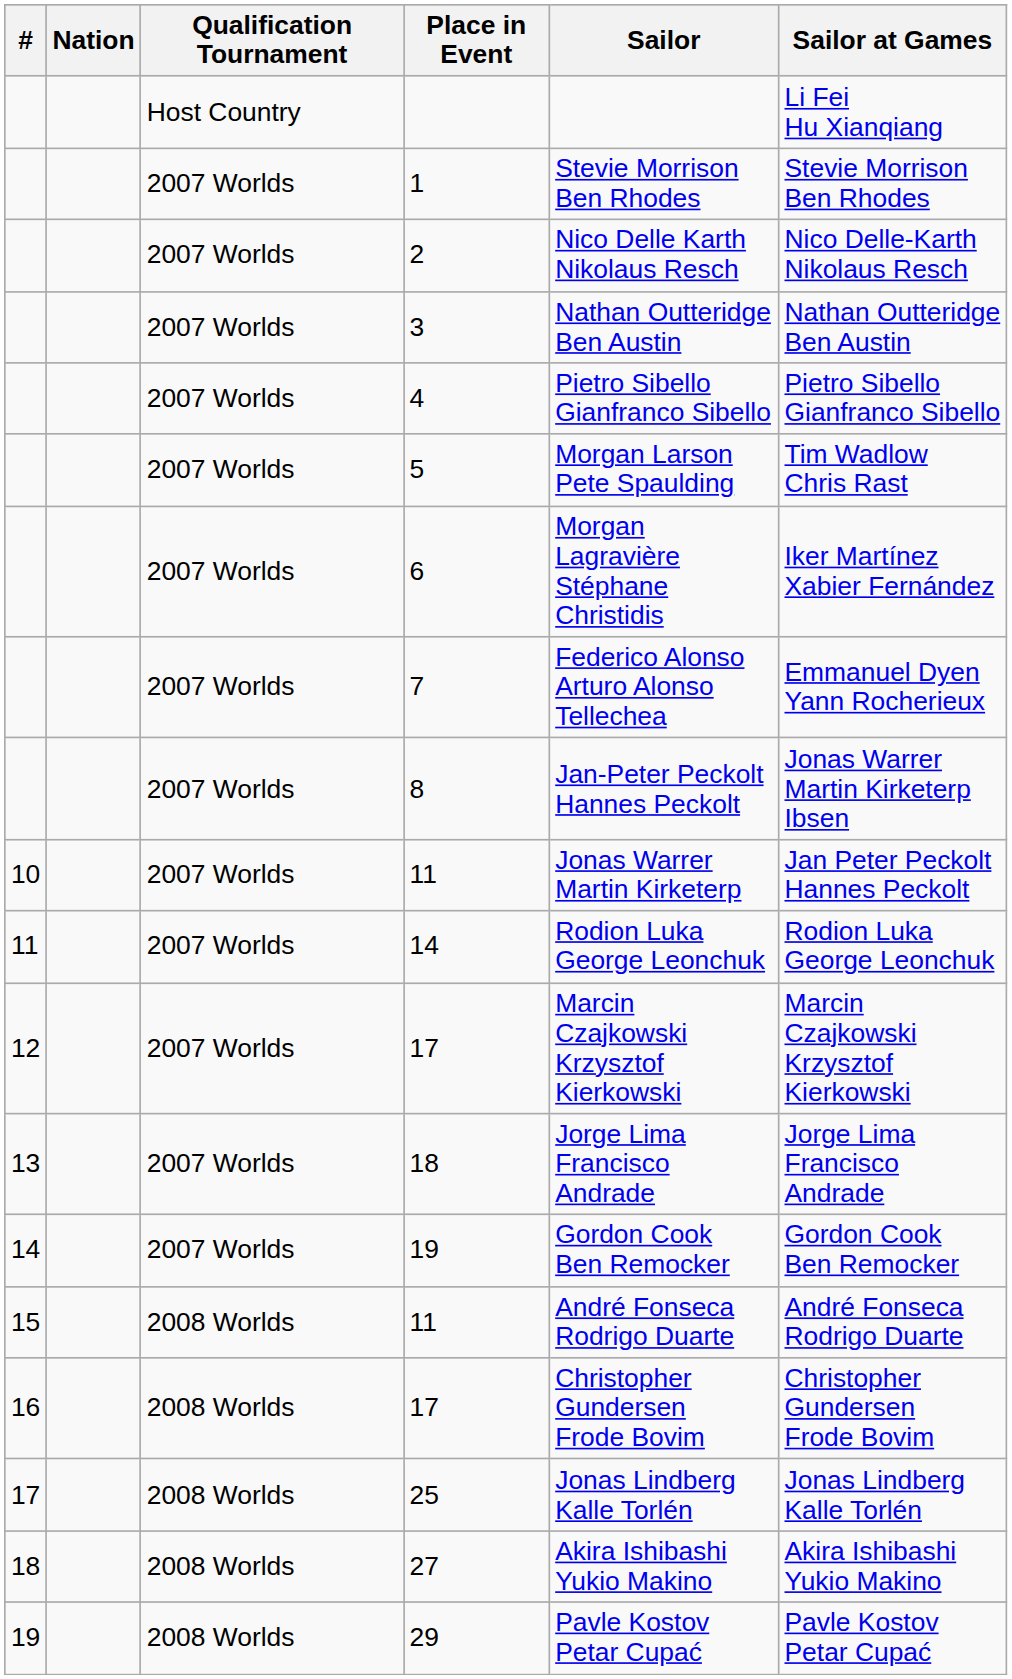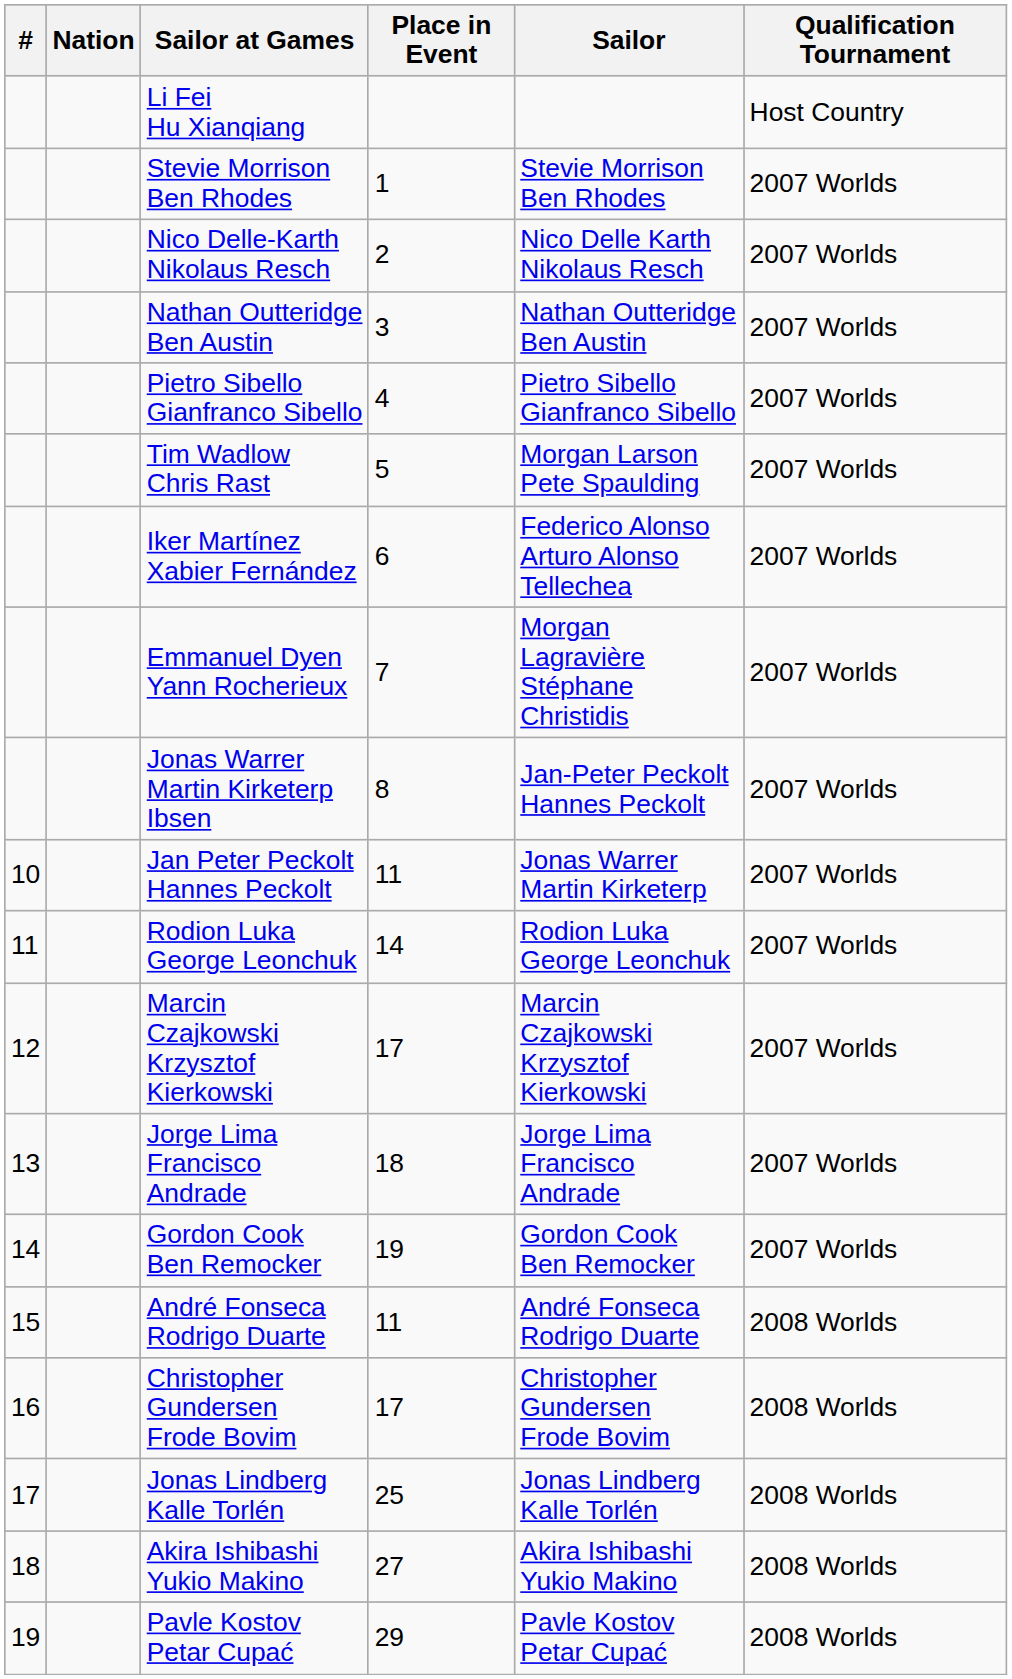 <table class="sortable wikitable">
 <tr>
 <th>#</th>
 <th>Nation</th>
-<th>Qualification Tournament</th>
+<th>Sailor at Games</th>
 <th>Place in Event</th>
 <th>Sailor</th>
-<th>Sailor at Games</th>
+<th>Qualification Tournament</th>
 </tr>
 <tr>
 <td></td>
 <td></td>
-<td>Host Country</td>
+<td><a href='#'>Li Fei</a><br><a href='#'>Hu Xianqiang</a></td>
 <td></td>
 <td></td>
-<td><a href='#'>Li Fei</a><br><a href='#'>Hu Xianqiang</a></td>
+<td>Host Country</td>
 </tr>
 <tr>
 <td></td>
 <td></td>
-<td>2007 Worlds</td>
+<td><a href='#'>Stevie Morrison</a><br><a href='#'>Ben Rhodes</a></td>
 <td>1</td>
 <td><a href='#'>Stevie Morrison</a><br><a href='#'>Ben Rhodes</a></td>
-<td><a href='#'>Stevie Morrison</a><br><a href='#'>Ben Rhodes</a></td>
+<td>2007 Worlds</td>
 </tr>
 <tr>
 <td></td>
 <td></td>
-<td>2007 Worlds</td>
+<td><a href='#'>Nico Delle-Karth</a><br><a href='#'>Nikolaus Resch</a></td>
 <td>2</td>
 <td><a href='#'>Nico Delle Karth</a><br><a href='#'>Nikolaus Resch</a></td>
-<td><a href='#'>Nico Delle-Karth</a><br><a href='#'>Nikolaus Resch</a></td>
+<td>2007 Worlds</td>
 </tr>
 <tr>
 <td></td>
 <td></td>
-<td>2007 Worlds</td>
+<td><a href='#'>Nathan Outteridge</a><br><a href='#'>Ben Austin</a></td>
 <td>3</td>
 <td><a href='#'>Nathan Outteridge</a><br><a href='#'>Ben Austin</a></td>
-<td><a href='#'>Nathan Outteridge</a><br><a href='#'>Ben Austin</a></td>
+<td>2007 Worlds</td>
 </tr>
 <tr>
 <td></td>
 <td></td>
-<td>2007 Worlds</td>
+<td><a href='#'>Pietro Sibello</a><br><a href='#'>Gianfranco Sibello</a></td>
 <td>4</td>
 <td><a href='#'>Pietro Sibello</a><br><a href='#'>Gianfranco Sibello</a></td>
-<td><a href='#'>Pietro Sibello</a><br><a href='#'>Gianfranco Sibello</a></td>
+<td>2007 Worlds</td>
 </tr>
 <tr>
 <td></td>
 <td></td>
-<td>2007 Worlds</td>
+<td><a href='#'>Tim Wadlow</a><br><a href='#'>Chris Rast</a></td>
 <td>5</td>
 <td><a href='#'>Morgan Larson</a><br><a href='#'>Pete Spaulding</a></td>
-<td><a href='#'>Tim Wadlow</a><br><a href='#'>Chris Rast</a></td>
+<td>2007 Worlds</td>
 </tr>
 <tr>
 <td></td>
 <td></td>
+<td><a href='#'>Iker Martínez</a><br><a href='#'>Xabier Fernández</a></td>
+<td>6</td>
+<td><a href='#'>Federico Alonso</a><br><a href='#'>Arturo Alonso Tellechea</a></td>
 <td>2007 Worlds</td>
-<td>6</td>
-<td><a href='#'>Morgan Lagravière</a><br><a href='#'>Stéphane Christidis</a></td>
-<td><a href='#'>Iker Martínez</a><br><a href='#'>Xabier Fernández</a></td>
 </tr>
 <tr>
 <td></td>
 <td></td>
+<td><a href='#'>Emmanuel Dyen</a><br><a href='#'>Yann Rocherieux</a></td>
+<td>7</td>
+<td><a href='#'>Morgan Lagravière</a><br><a href='#'>Stéphane Christidis</a></td>
 <td>2007 Worlds</td>
-<td>7</td>
-<td><a href='#'>Federico Alonso</a><br><a href='#'>Arturo Alonso Tellechea</a></td>
-<td><a href='#'>Emmanuel Dyen</a><br><a href='#'>Yann Rocherieux</a></td>
 </tr>
 <tr>
 <td></td>
 <td></td>
-<td>2007 Worlds</td>
+<td><a href='#'>Jonas Warrer</a><br><a href='#'>Martin Kirketerp Ibsen</a></td>
 <td>8</td>
 <td><a href='#'>Jan-Peter Peckolt</a><br><a href='#'>Hannes Peckolt</a></td>
-<td><a href='#'>Jonas Warrer</a><br><a href='#'>Martin Kirketerp Ibsen</a></td>
+<td>2007 Worlds</td>
 </tr>
 <tr>
 <td>10</td>
 <td></td>
-<td>2007 Worlds</td>
+<td><a href='#'>Jan Peter Peckolt</a><br><a href='#'>Hannes Peckolt</a></td>
 <td>11</td>
 <td><a href='#'>Jonas Warrer</a><br><a href='#'>Martin Kirketerp</a></td>
-<td><a href='#'>Jan Peter Peckolt</a><br><a href='#'>Hannes Peckolt</a></td>
+<td>2007 Worlds</td>
 </tr>
 <tr>
 <td>11</td>
 <td></td>
-<td>2007 Worlds</td>
+<td><a href='#'>Rodion Luka</a><br><a href='#'>George Leonchuk</a></td>
 <td>14</td>
 <td><a href='#'>Rodion Luka</a><br><a href='#'>George Leonchuk</a></td>
-<td><a href='#'>Rodion Luka</a><br><a href='#'>George Leonchuk</a></td>
+<td>2007 Worlds</td>
 </tr>
 <tr>
 <td>12</td>
 <td></td>
-<td>2007 Worlds</td>
+<td><a href='#'>Marcin Czajkowski</a><br><a href='#'>Krzysztof Kierkowski</a></td>
 <td>17</td>
 <td><a href='#'>Marcin Czajkowski</a><br><a href='#'>Krzysztof Kierkowski</a></td>
-<td><a href='#'>Marcin Czajkowski</a><br><a href='#'>Krzysztof Kierkowski</a></td>
+<td>2007 Worlds</td>
 </tr>
 <tr>
 <td>13</td>
 <td></td>
-<td>2007 Worlds</td>
+<td><a href='#'>Jorge Lima</a><br><a href='#'>Francisco Andrade</a></td>
 <td>18</td>
 <td><a href='#'>Jorge Lima</a><br><a href='#'>Francisco Andrade</a></td>
-<td><a href='#'>Jorge Lima</a><br><a href='#'>Francisco Andrade</a></td>
+<td>2007 Worlds</td>
 </tr>
 <tr>
 <td>14</td>
 <td></td>
-<td>2007 Worlds</td>
+<td><a href='#'>Gordon Cook</a><br><a href='#'>Ben Remocker</a></td>
 <td>19</td>
 <td><a href='#'>Gordon Cook</a><br><a href='#'>Ben Remocker</a></td>
-<td><a href='#'>Gordon Cook</a><br><a href='#'>Ben Remocker</a></td>
+<td>2007 Worlds</td>
 </tr>
 <tr>
 <td>15</td>
 <td></td>
-<td>2008 Worlds</td>
+<td><a href='#'>André Fonseca</a><br><a href='#'>Rodrigo Duarte</a></td>
 <td>11</td>
 <td><a href='#'>André Fonseca</a><br><a href='#'>Rodrigo Duarte</a></td>
-<td><a href='#'>André Fonseca</a><br><a href='#'>Rodrigo Duarte</a></td>
+<td>2008 Worlds</td>
 </tr>
 <tr>
 <td>16</td>
 <td></td>
-<td>2008 Worlds</td>
+<td><a href='#'>Christopher Gundersen</a><br><a href='#'>Frode Bovim</a></td>
 <td>17</td>
 <td><a href='#'>Christopher Gundersen</a><br><a href='#'>Frode Bovim</a></td>
-<td><a href='#'>Christopher Gundersen</a><br><a href='#'>Frode Bovim</a></td>
+<td>2008 Worlds</td>
 </tr>
 <tr>
 <td>17</td>
 <td></td>
-<td>2008 Worlds</td>
+<td><a href='#'>Jonas Lindberg</a><br><a href='#'>Kalle Torlén</a></td>
 <td>25</td>
 <td><a href='#'>Jonas Lindberg</a><br><a href='#'>Kalle Torlén</a></td>
-<td><a href='#'>Jonas Lindberg</a><br><a href='#'>Kalle Torlén</a></td>
+<td>2008 Worlds</td>
 </tr>
 <tr>
 <td>18</td>
 <td></td>
-<td>2008 Worlds</td>
+<td><a href='#'>Akira Ishibashi</a><br><a href='#'>Yukio Makino</a></td>
 <td>27</td>
 <td><a href='#'>Akira Ishibashi</a><br><a href='#'>Yukio Makino</a></td>
-<td><a href='#'>Akira Ishibashi</a><br><a href='#'>Yukio Makino</a></td>
+<td>2008 Worlds</td>
 </tr>
 <tr>
 <td>19</td>
 <td></td>
-<td>2008 Worlds</td>
+<td><a href='#'>Pavle Kostov</a><br><a href='#'>Petar Cupać</a></td>
 <td>29</td>
 <td><a href='#'>Pavle Kostov</a><br><a href='#'>Petar Cupać</a></td>
-<td><a href='#'>Pavle Kostov</a><br><a href='#'>Petar Cupać</a></td>
+<td>2008 Worlds</td>
 </tr>
 </table>
